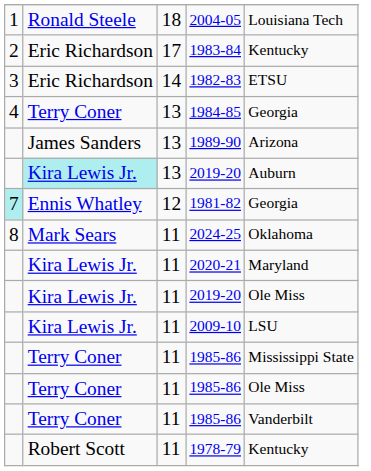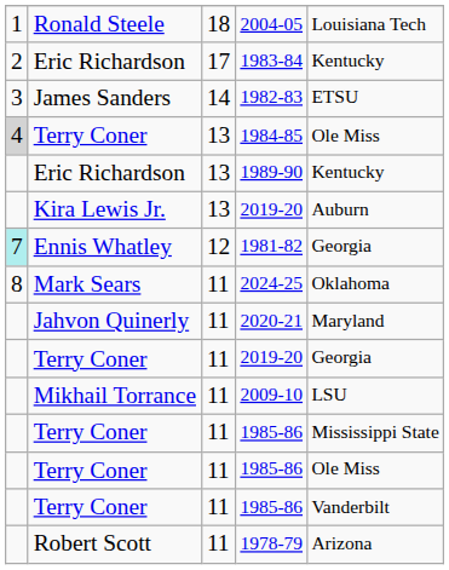 <table class="wikitable">
 <tr>
 </tr>
 <tr>
 <td>1</td>
 <td><a href='#'>Ronald Steele</a></td>
 <td>18</td>
 <td style="font-size:80%;"><a href='#'>2004-05</a></td>
 <td style="font-size:80%;">Louisiana Tech</td>
 </tr>
 <tr>
 <td>2</td>
 <td>Eric Richardson</td>
 <td>17</td>
 <td style="font-size:80%;"><a href='#'>1983-84</a></td>
 <td style="font-size:80%;">Kentucky</td>
 </tr>
 <tr>
 <td>3</td>
-<td>Eric Richardson</td>
+<td>James Sanders</td>
 <td>14</td>
 <td style="font-size:80%;"><a href='#'>1982-83</a></td>
 <td style="font-size:80%;">ETSU</td>
 </tr>
 <tr>
-<td>4</td>
+<td style="background: lightgrey;">4</td>
 <td><a href='#'>Terry Coner</a></td>
 <td>13</td>
 <td style="font-size:80%;"><a href='#'>1984-85</a></td>
-<td style="font-size:80%;">Georgia</td>
+<td style="font-size:80%;">Ole Miss</td>
 </tr>
 <tr>
 <td></td>
-<td>James Sanders</td>
+<td>Eric Richardson</td>
 <td>13</td>
 <td style="font-size:80%;"><a href='#'>1989-90</a></td>
-<td style="font-size:80%;">Arizona</td>
+<td style="font-size:80%;">Kentucky</td>
 </tr>
 <tr>
 <td></td>
-<td style="background: paleturquoise;"><a href='#'>Kira Lewis Jr.</a></td>
+<td><a href='#'>Kira Lewis Jr.</a></td>
 <td>13</td>
 <td style="font-size:80%;"><a href='#'>2019-20</a></td>
 <td style="font-size:80%;">Auburn</td>
 </tr>
 <tr>
 <td style="background: paleturquoise;">7</td>
 <td><a href='#'>Ennis Whatley</a></td>
 <td>12</td>
 <td style="font-size:80%;"><a href='#'>1981-82</a></td>
 <td style="font-size:80%;">Georgia</td>
 </tr>
 <tr>
 <td>8</td>
 <td><a href='#'>Mark Sears</a></td>
 <td>11</td>
 <td style="font-size:80%;"><a href='#'>2024-25</a></td>
 <td style="font-size:80%;">Oklahoma</td>
 </tr>
 <tr>
 <td></td>
-<td><a href='#'>Kira Lewis Jr.</a></td>
+<td><a href='#'>Jahvon Quinerly</a></td>
 <td>11</td>
 <td style="font-size:80%;"><a href='#'>2020-21</a></td>
 <td style="font-size:80%;">Maryland</td>
 </tr>
 <tr>
 <td></td>
-<td><a href='#'>Kira Lewis Jr.</a></td>
+<td><a href='#'>Terry Coner</a></td>
 <td>11</td>
 <td style="font-size:80%;"><a href='#'>2019-20</a></td>
-<td style="font-size:80%;">Ole Miss</td>
+<td style="font-size:80%;">Georgia</td>
 </tr>
 <tr>
 <td></td>
-<td><a href='#'>Kira Lewis Jr.</a></td>
+<td><a href='#'>Mikhail Torrance</a></td>
 <td>11</td>
 <td style="font-size:80%;"><a href='#'>2009-10</a></td>
 <td style="font-size:80%;">LSU</td>
 </tr>
 <tr>
 <td></td>
 <td><a href='#'>Terry Coner</a></td>
 <td>11</td>
 <td style="font-size:80%;"><a href='#'>1985-86</a></td>
 <td style="font-size:80%;">Mississippi State</td>
 </tr>
 <tr>
 <td></td>
 <td><a href='#'>Terry Coner</a></td>
 <td>11</td>
 <td style="font-size:80%;"><a href='#'>1985-86</a></td>
 <td style="font-size:80%;">Ole Miss</td>
 </tr>
 <tr>
 <td></td>
 <td><a href='#'>Terry Coner</a></td>
 <td>11</td>
 <td style="font-size:80%;"><a href='#'>1985-86</a></td>
 <td style="font-size:80%;">Vanderbilt</td>
 </tr>
 <tr>
 <td></td>
 <td>Robert Scott</td>
 <td>11</td>
 <td style="font-size:80%;"><a href='#'>1978-79</a></td>
-<td style="font-size:80%;">Kentucky</td>
+<td style="font-size:80%;">Arizona</td>
 </tr>
 </table>
